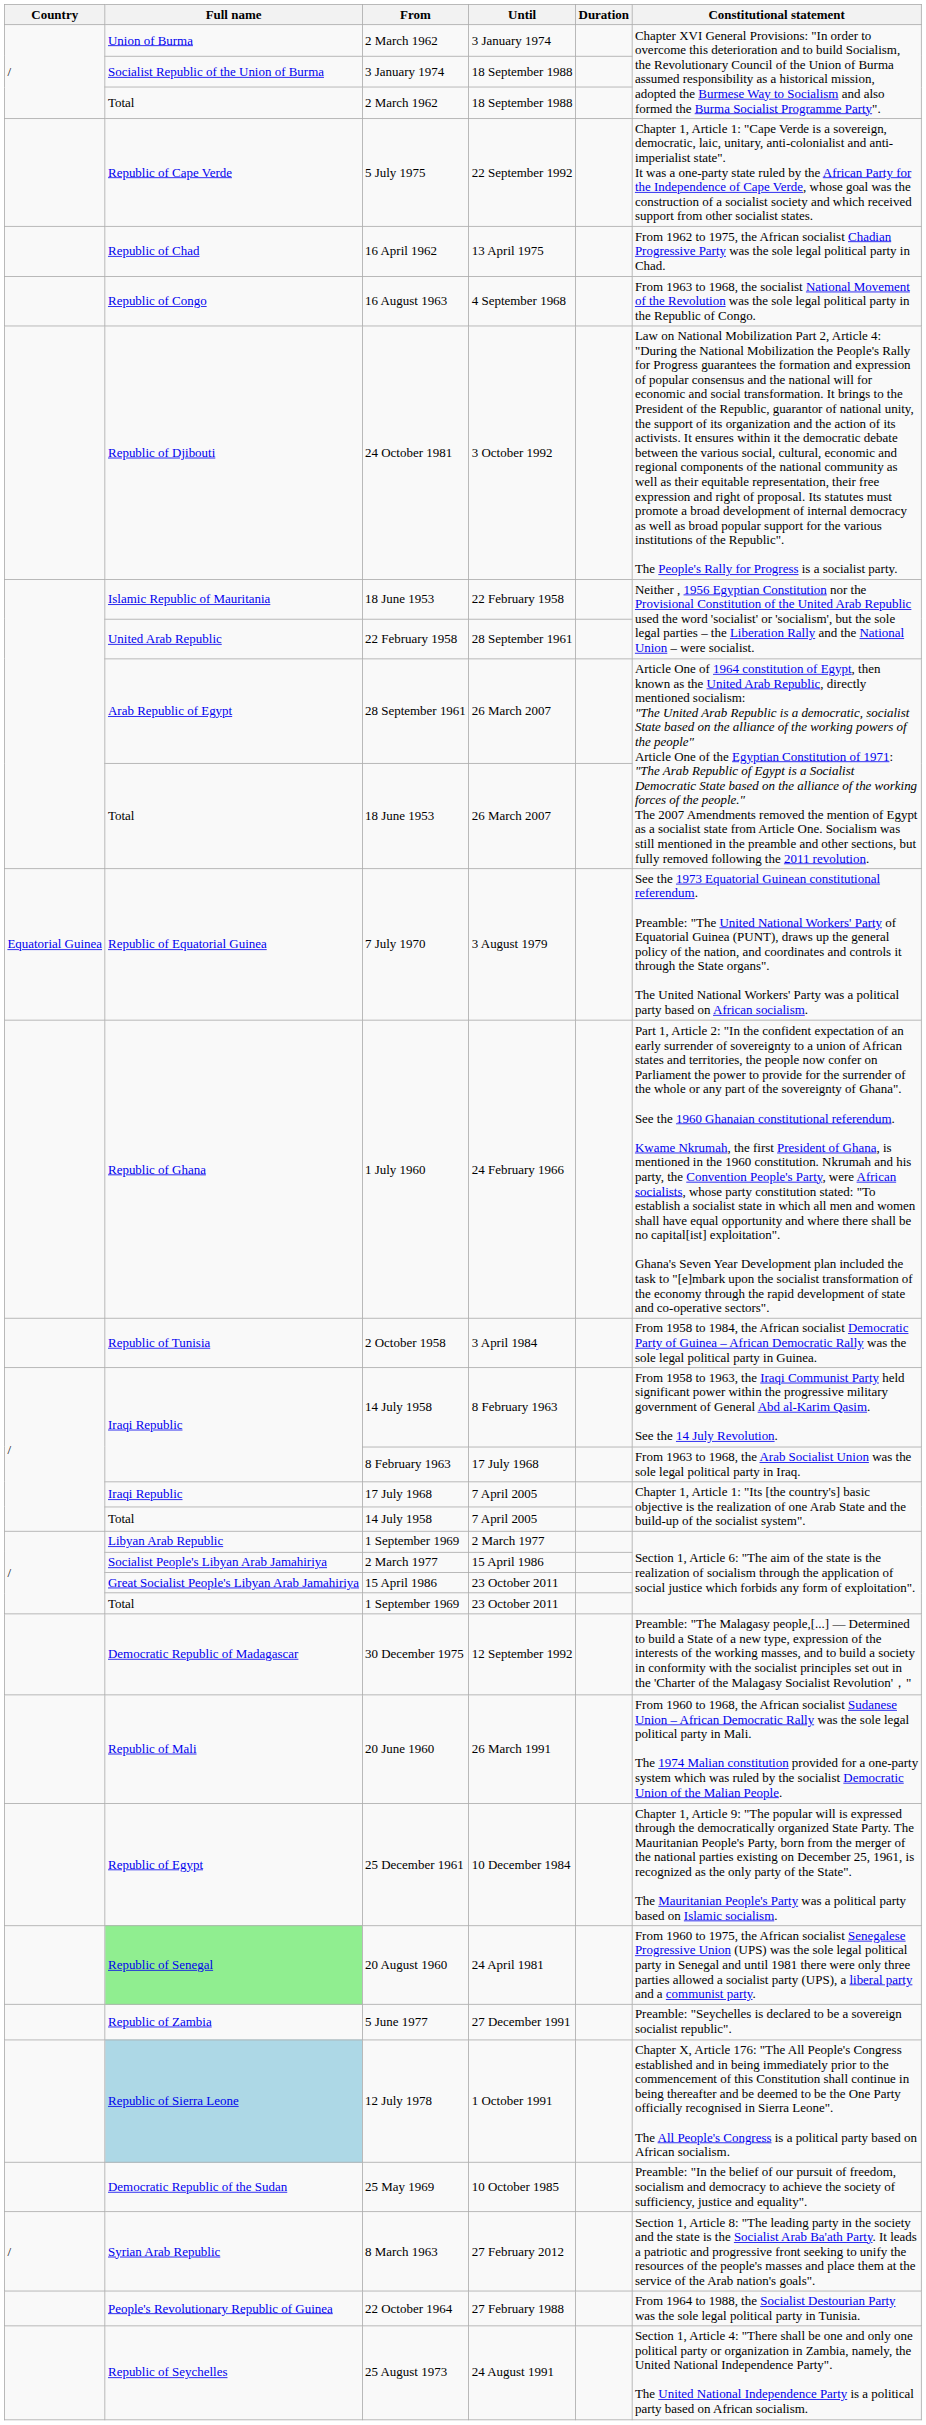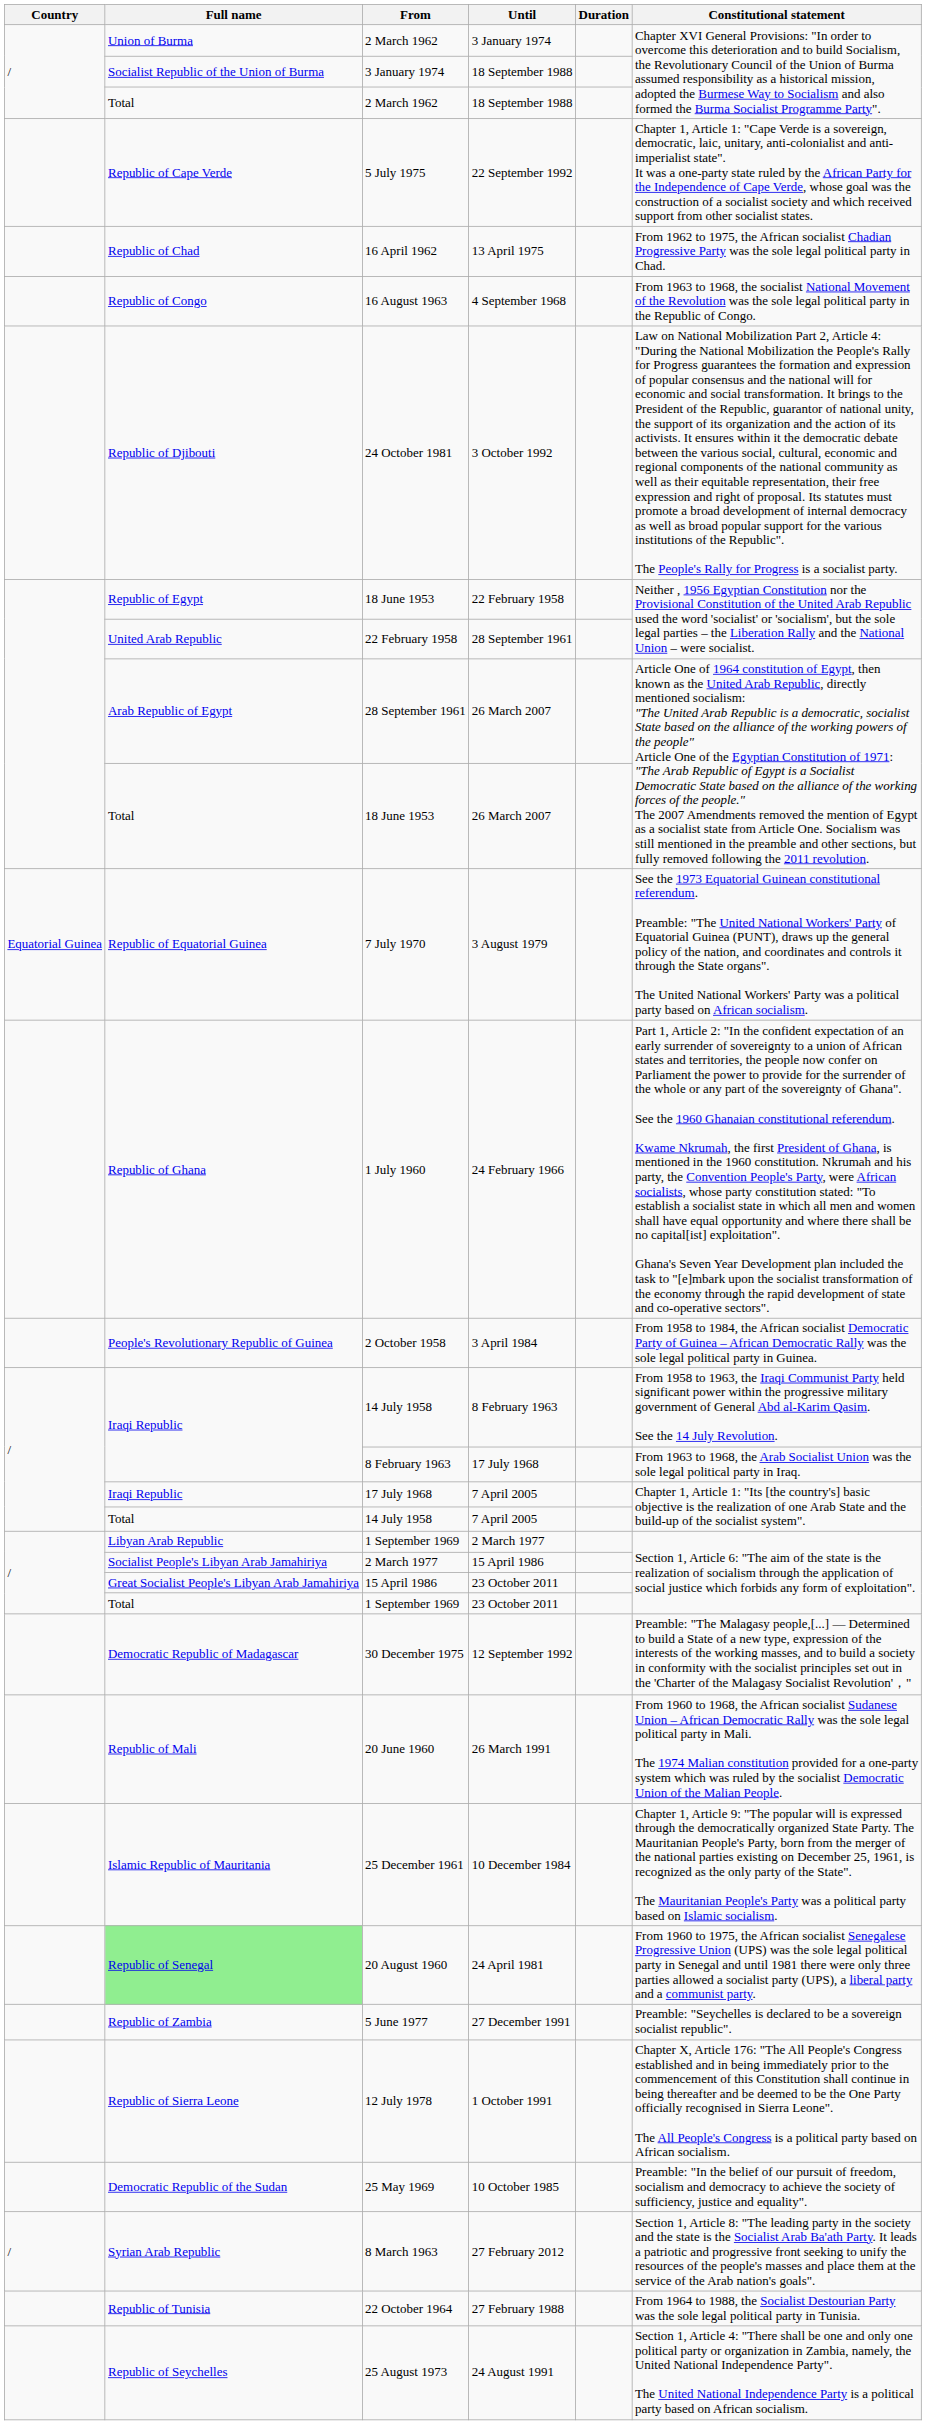 <table class="wikitable sortable">
 <tr>
 <th scope="col">Country</th>
 <th scope="col">Full name</th>
 <th scope="col">From</th>
 <th scope="col">Until</th>
 <th scope="col">Duration</th>
 <th scope="col" width=350>Constitutional statement</th>
 </tr>
 <tr>
 <td rowspan="3">/</td>
 <td><a href='#'>Union of Burma</a></td>
 <td>2 March 1962</td>
 <td>3 January 1974</td>
 <td></td>
 <td rowspan="3">Chapter XVI General Provisions: "In order to overcome this deterioration and to build Socialism, the Revolutionary Council of the Union of Burma assumed responsibility as a historical mission, adopted the <a href='#'>Burmese Way to Socialism</a> and also formed the <a href='#'>Burma Socialist Programme Party</a>".</td>
 </tr>
 <tr>
 <td><a href='#'>Socialist Republic of the Union of Burma</a></td>
 <td>3 January 1974</td>
 <td>18 September 1988</td>
 <td></td>
 </tr>
 <tr>
 <td>Total</td>
 <td>2 March 1962</td>
 <td>18 September 1988</td>
 <td></td>
 </tr>
 <tr>
 <td></td>
 <td><a href='#'>Republic of Cape Verde</a></td>
 <td>5 July 1975</td>
 <td>22 September 1992</td>
 <td></td>
 <td>Chapter 1, Article 1: "Cape Verde is a sovereign, democratic, laic, unitary, anti-colonialist and anti-imperialist state".<br>It was a one-party state ruled by the <a href='#'>African Party for the Independence of Cape Verde</a>, whose goal was the construction of a socialist society and which received support from other socialist states.</td>
 </tr>
 <tr>
 <td></td>
 <td><a href='#'>Republic of Chad</a></td>
 <td>16 April 1962</td>
 <td>13 April 1975</td>
 <td></td>
 <td>From 1962 to 1975, the African socialist <a href='#'>Chadian Progressive Party</a> was the sole legal political party in Chad.</td>
 </tr>
 <tr>
 <td></td>
 <td><a href='#'>Republic of Congo</a></td>
 <td>16 August 1963</td>
 <td>4 September 1968</td>
 <td></td>
 <td>From 1963 to 1968, the socialist <a href='#'>National Movement of the Revolution</a> was the sole legal political party in the Republic of Congo.</td>
 </tr>
 <tr>
 <td></td>
 <td><a href='#'>Republic of Djibouti</a></td>
 <td>24 October 1981</td>
 <td>3 October 1992</td>
 <td></td>
 <td>Law on National Mobilization Part 2, Article 4: "During the National Mobilization the People's Rally for Progress guarantees the formation and expression of popular consensus and the national will for economic and social transformation. It brings to the President of the Republic, guarantor of national unity, the support of its organization and the action of its activists. It ensures within it the democratic debate between the various social, cultural, economic and regional components of the national community as well as their equitable representation, their free expression and right of proposal. Its statutes must promote a broad development of internal democracy as well as broad popular support for the various institutions of the Republic".<br><br>The <a href='#'>People's Rally for Progress</a> is a socialist party.</td>
 </tr>
 <tr>
 <td rowspan="4"></td>
-<td><a href='#'>Islamic Republic of Mauritania</a></td>
+<td><a href='#'>Republic of Egypt</a></td>
 <td>18 June 1953</td>
 <td>22 February 1958</td>
 <td></td>
 <td rowspan="2">Neither , <a href='#'>1956 Egyptian Constitution</a> nor the <a href='#'>Provisional Constitution of the United Arab Republic</a> used the word 'socialist' or 'socialism', but the sole legal parties – the <a href='#'>Liberation Rally</a> and the <a href='#'>National Union</a> – were socialist.</td>
 </tr>
 <tr>
 <td><a href='#'>United Arab Republic</a></td>
 <td>22 February 1958</td>
 <td>28 September 1961</td>
 <td></td>
 </tr>
 <tr>
 <td><a href='#'>Arab Republic of Egypt</a></td>
 <td>28 September 1961</td>
 <td>26 March 2007</td>
 <td></td>
 <td rowspan="2">Article One of <a href='#'>1964 constitution of Egypt</a>, then known as the <a href='#'>United Arab Republic</a>, directly mentioned socialism:<br><em>"The United Arab Republic is a democratic, socialist State based on the alliance of the working powers of the people"</em><br>Article One of the <a href='#'>Egyptian Constitution of 1971</a>:<br><em>"The Arab Republic of Egypt is a Socialist Democratic State based on the alliance of the working forces of the people."</em><br>The 2007 Amendments removed the mention of Egypt as a socialist state from Article One. Socialism was still mentioned in the preamble and other sections, but fully removed following the <a href='#'>2011 revolution</a>.</td>
 </tr>
 <tr>
 <td>Total</td>
 <td>18 June 1953</td>
 <td>26 March 2007</td>
 <td></td>
 </tr>
 <tr>
 <td> <a href='#'>Equatorial Guinea</a></td>
 <td><a href='#'>Republic of Equatorial Guinea</a></td>
 <td>7 July 1970</td>
 <td>3 August 1979</td>
 <td></td>
 <td>See the <a href='#'>1973 Equatorial Guinean constitutional referendum</a>.<br><br>Preamble: "The <a href='#'>United National Workers' Party</a> of Equatorial Guinea (PUNT), draws up the general policy of the nation, and coordinates and controls it through the State organs".<br><br>The United National Workers' Party was a political party based on <a href='#'>African socialism</a>.</td>
 </tr>
 <tr>
 <td></td>
 <td><a href='#'>Republic of Ghana</a></td>
 <td>1 July 1960</td>
 <td>24 February 1966</td>
 <td></td>
 <td>Part 1, Article 2: "In the confident expectation of an early surrender of sovereignty to a union of African states and territories, the people now confer on Parliament the power to provide for the surrender of the whole or any part of the sovereignty of Ghana".<br><br>See the <a href='#'>1960 Ghanaian constitutional referendum</a>.<br><br><a href='#'>Kwame Nkrumah</a>, the first <a href='#'>President of Ghana</a>, is mentioned in the 1960 constitution. Nkrumah and his party, the <a href='#'>Convention People's Party</a>, were <a href='#'>African socialists</a>, whose party constitution stated: "To establish a socialist state in which all men and women shall have equal opportunity and where there shall be no capital[ist] exploitation".<br><br>Ghana's Seven Year Development plan included the task to "[e]mbark upon the socialist transformation of the economy through the rapid development of state and co-operative sectors".</td>
 </tr>
 <tr>
 <td></td>
-<td><a href='#'>Republic of Tunisia</a></td>
+<td><a href='#'>People's Revolutionary Republic of Guinea</a></td>
 <td>2 October 1958</td>
 <td>3 April 1984</td>
 <td></td>
 <td>From 1958 to 1984, the African socialist <a href='#'>Democratic Party of Guinea – African Democratic Rally</a> was the sole legal political party in Guinea.</td>
 </tr>
 <tr>
 <td rowspan="4">/</td>
 <td rowspan="2"><a href='#'>Iraqi Republic</a></td>
 <td>14 July 1958</td>
 <td>8 February 1963</td>
 <td></td>
 <td>From 1958 to 1963, the <a href='#'>Iraqi Communist Party</a> held significant power within the progressive military government of General <a href='#'>Abd al-Karim Qasim</a>.<br><br>See the <a href='#'>14 July Revolution</a>.</td>
 </tr>
 <tr>
 <td>8 February 1963</td>
 <td>17 July 1968</td>
 <td></td>
 <td>From 1963 to 1968, the <a href='#'>Arab Socialist Union</a> was the sole legal political party in Iraq.</td>
 </tr>
 <tr>
 <td><a href='#'>Iraqi Republic</a></td>
 <td>17 July 1968</td>
 <td>7 April 2005</td>
 <td></td>
 <td rowspan="2">Chapter 1, Article 1: "Its [the country's] basic objective is the realization of one Arab State and the build-up of the socialist system".</td>
 </tr>
 <tr>
 <td>Total</td>
 <td>14 July 1958</td>
 <td>7 April 2005</td>
 <td></td>
 </tr>
 <tr>
 <td rowspan="4">/</td>
 <td><a href='#'>Libyan Arab Republic</a></td>
 <td>1 September 1969</td>
 <td>2 March 1977</td>
 <td></td>
 <td rowspan="4">Section 1, Article 6: "The aim of the state is the realization of socialism through the application of social justice which forbids any form of exploitation".</td>
 </tr>
 <tr>
 <td><a href='#'>Socialist People's Libyan Arab Jamahiriya</a></td>
 <td>2 March 1977</td>
 <td>15 April 1986</td>
 <td></td>
 </tr>
 <tr>
 <td><a href='#'>Great Socialist People's Libyan Arab Jamahiriya</a></td>
 <td>15 April 1986</td>
 <td>23 October 2011</td>
 <td></td>
 </tr>
 <tr>
 <td>Total</td>
 <td>1 September 1969</td>
 <td>23 October 2011</td>
 <td></td>
 </tr>
 <tr>
 <td></td>
 <td><a href='#'>Democratic Republic of Madagascar</a></td>
 <td>30 December 1975</td>
 <td>12 September 1992</td>
 <td></td>
 <td>Preamble: "The Malagasy people,[...] — Determined to build a State of a new type, expression of the interests of the working masses, and to build a society in conformity with the socialist principles set out in the 'Charter of the Malagasy Socialist Revolution'，"</td>
 </tr>
 <tr>
 <td></td>
 <td><a href='#'>Republic of Mali</a></td>
 <td>20 June 1960</td>
 <td>26 March 1991</td>
 <td></td>
 <td>From 1960 to 1968, the African socialist <a href='#'>Sudanese Union – African Democratic Rally</a> was the sole legal political party in Mali.<br> <br> The <a href='#'>1974 Malian constitution</a> provided for a one-party system which was ruled by the socialist <a href='#'>Democratic Union of the Malian People</a>.</td>
 </tr>
 <tr>
 <td></td>
-<td><a href='#'>Republic of Egypt</a></td>
+<td><a href='#'>Islamic Republic of Mauritania</a></td>
 <td>25 December 1961</td>
 <td>10 December 1984</td>
 <td></td>
 <td>Chapter 1, Article 9: "The popular will is expressed through the democratically organized State Party. The Mauritanian People's Party, born from the merger of the national parties existing on December 25, 1961, is recognized as the only party of the State".<br><br>The <a href='#'>Mauritanian People's Party</a> was a political party based on <a href='#'>Islamic socialism</a>.</td>
 </tr>
 <tr>
 <td></td>
 <td style="background: lightgreen;"><a href='#'>Republic of Senegal</a></td>
 <td>20 August 1960</td>
 <td>24 April 1981</td>
 <td></td>
 <td>From 1960 to 1975, the African socialist <a href='#'>Senegalese Progressive Union</a> (UPS) was the sole legal political party in Senegal and until 1981 there were only three parties allowed a socialist party (UPS), a <a href='#'>liberal party</a> and a <a href='#'>communist party</a>.</td>
 </tr>
 <tr>
 <td></td>
 <td><a href='#'>Republic of Zambia</a></td>
 <td>5 June 1977</td>
 <td>27 December 1991</td>
 <td></td>
 <td>Preamble: "Seychelles is declared to be a sovereign socialist republic".</td>
 </tr>
 <tr>
 <td></td>
-<td style="background: lightblue;"><a href='#'>Republic of Sierra Leone</a></td>
+<td><a href='#'>Republic of Sierra Leone</a></td>
 <td>12 July 1978</td>
 <td>1 October 1991</td>
 <td></td>
 <td>Chapter X, Article 176: "The All People's Congress established and in being immediately prior to the commencement of this Constitution shall continue in being thereafter and be deemed to be the One Party officially recognised in Sierra Leone".<br><br>The <a href='#'>All People's Congress</a> is a political party based on African socialism.</td>
 </tr>
 <tr>
 <td></td>
 <td><a href='#'>Democratic Republic of the Sudan</a></td>
 <td>25 May 1969</td>
 <td>10 October 1985</td>
 <td></td>
 <td>Preamble: "In the belief of our pursuit of freedom, socialism and democracy to achieve the society of sufficiency, justice and equality".</td>
 </tr>
 <tr>
 <td>/</td>
 <td><a href='#'>Syrian Arab Republic</a></td>
 <td>8 March 1963</td>
 <td>27 February 2012</td>
 <td></td>
 <td>Section 1, Article 8: "The leading party in the society and the state is the <a href='#'>Socialist Arab Ba'ath Party</a>. It leads a patriotic and progressive front seeking to unify the resources of the people's masses and place them at the service of the Arab nation's goals".</td>
 </tr>
 <tr>
 <td></td>
-<td><a href='#'>People's Revolutionary Republic of Guinea</a></td>
+<td><a href='#'>Republic of Tunisia</a></td>
 <td>22 October 1964</td>
 <td>27 February 1988</td>
 <td></td>
 <td>From 1964 to 1988, the <a href='#'>Socialist Destourian Party</a> was the sole legal political party in Tunisia.</td>
 </tr>
 <tr>
 <td></td>
 <td><a href='#'>Republic of Seychelles</a></td>
 <td>25 August 1973</td>
 <td>24 August 1991</td>
 <td></td>
 <td>Section 1, Article 4: "There shall be one and only one political party or organization in Zambia, namely, the United National Independence Party".<br><br>The <a href='#'>United National Independence Party</a> is a political party based on African socialism.</td>
 </tr>
 </table>
